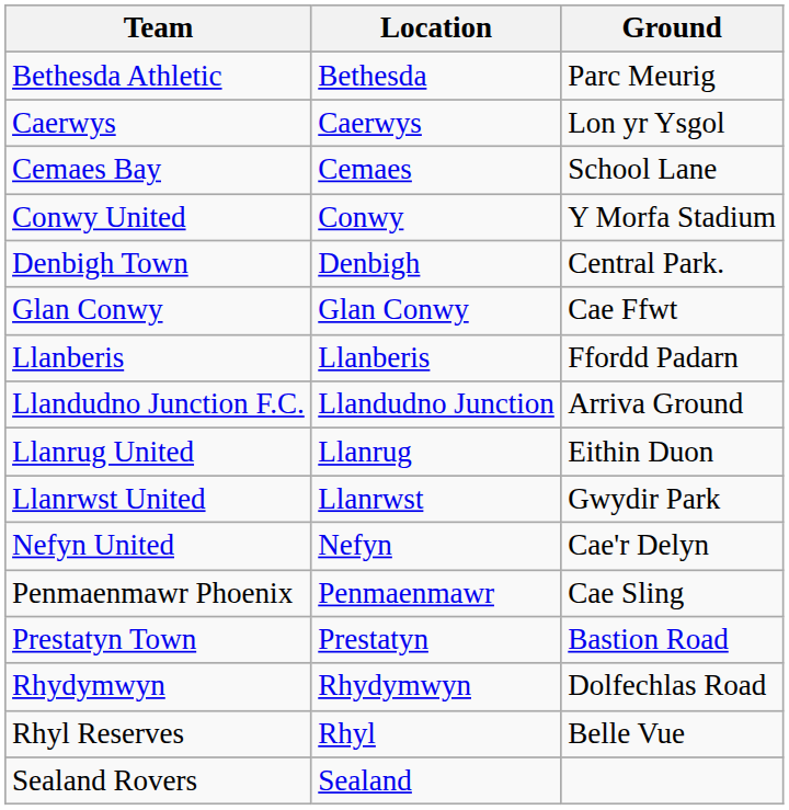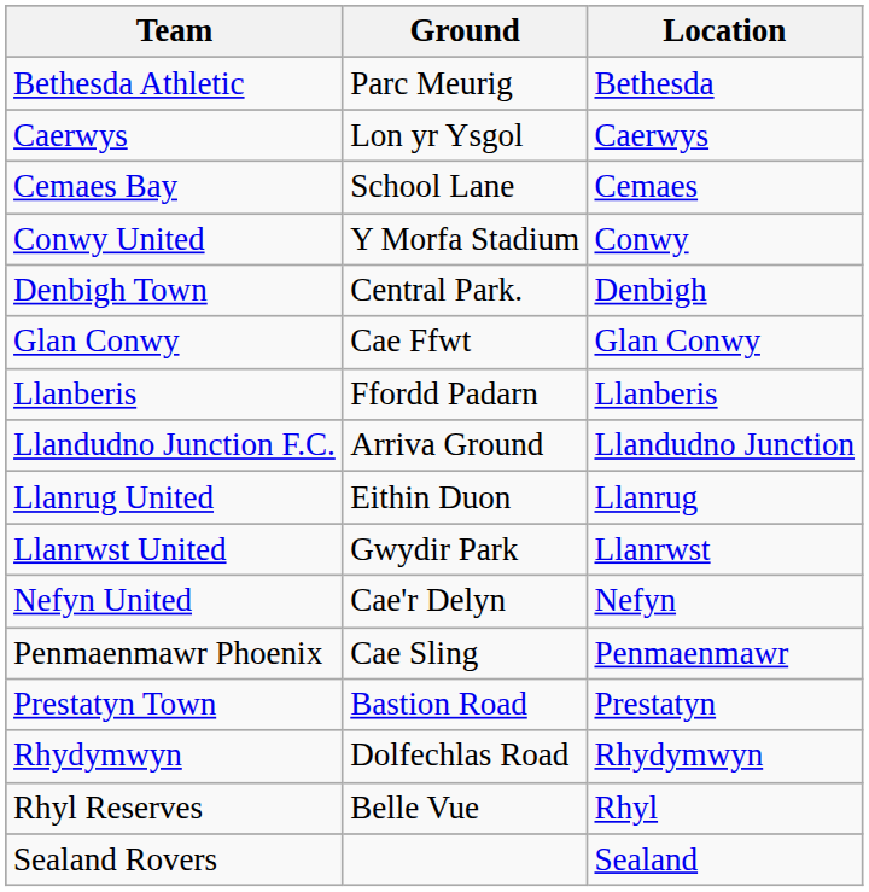 <table class="wikitable sortable">
 <tr>
 <th>Team</th>
+<th>Ground</th>
 <th>Location</th>
-<th>Ground</th>
 </tr>
 <tr>
 <td><a href='#'>Bethesda Athletic</a></td>
+<td>Parc Meurig</td>
 <td><a href='#'>Bethesda</a></td>
-<td>Parc Meurig</td>
 </tr>
 <tr>
 <td><a href='#'>Caerwys</a></td>
+<td>Lon yr Ysgol</td>
 <td><a href='#'>Caerwys</a></td>
-<td>Lon yr Ysgol</td>
 </tr>
 <tr>
 <td><a href='#'>Cemaes Bay</a></td>
+<td>School Lane</td>
 <td><a href='#'>Cemaes</a></td>
-<td>School Lane</td>
 </tr>
 <tr>
 <td><a href='#'>Conwy United</a></td>
+<td>Y Morfa Stadium</td>
 <td><a href='#'>Conwy</a></td>
-<td>Y Morfa Stadium</td>
 </tr>
 <tr>
 <td><a href='#'>Denbigh Town</a></td>
+<td>Central Park.</td>
 <td><a href='#'>Denbigh</a></td>
-<td>Central Park.</td>
 </tr>
 <tr>
 <td><a href='#'>Glan Conwy</a></td>
+<td>Cae Ffwt</td>
 <td><a href='#'>Glan Conwy</a></td>
-<td>Cae Ffwt</td>
 </tr>
 <tr>
 <td><a href='#'>Llanberis</a></td>
+<td>Ffordd Padarn</td>
 <td><a href='#'>Llanberis</a></td>
-<td>Ffordd Padarn</td>
 </tr>
 <tr>
 <td><a href='#'>Llandudno Junction F.C.</a></td>
+<td>Arriva Ground</td>
 <td><a href='#'>Llandudno Junction</a></td>
-<td>Arriva Ground</td>
 </tr>
 <tr>
 <td><a href='#'>Llanrug United</a></td>
+<td>Eithin Duon</td>
 <td><a href='#'>Llanrug</a></td>
-<td>Eithin Duon</td>
 </tr>
 <tr>
 <td><a href='#'>Llanrwst United</a></td>
+<td>Gwydir Park</td>
 <td><a href='#'>Llanrwst</a></td>
-<td>Gwydir Park</td>
 </tr>
 <tr>
 <td><a href='#'>Nefyn United</a></td>
+<td>Cae'r Delyn</td>
 <td><a href='#'>Nefyn</a></td>
-<td>Cae'r Delyn</td>
 </tr>
 <tr>
 <td>Penmaenmawr Phoenix</td>
+<td>Cae Sling</td>
 <td><a href='#'>Penmaenmawr</a></td>
-<td>Cae Sling</td>
 </tr>
 <tr>
 <td><a href='#'>Prestatyn Town</a></td>
+<td><a href='#'>Bastion Road</a></td>
 <td><a href='#'>Prestatyn</a></td>
-<td><a href='#'>Bastion Road</a></td>
 </tr>
 <tr>
 <td><a href='#'>Rhydymwyn</a></td>
+<td>Dolfechlas Road</td>
 <td><a href='#'>Rhydymwyn</a></td>
-<td>Dolfechlas Road</td>
 </tr>
 <tr>
 <td>Rhyl Reserves</td>
+<td>Belle Vue</td>
 <td><a href='#'>Rhyl</a></td>
-<td>Belle Vue</td>
 </tr>
 <tr>
 <td>Sealand Rovers</td>
+<td></td>
 <td><a href='#'>Sealand</a></td>
-<td></td>
 </tr>
 </table>
